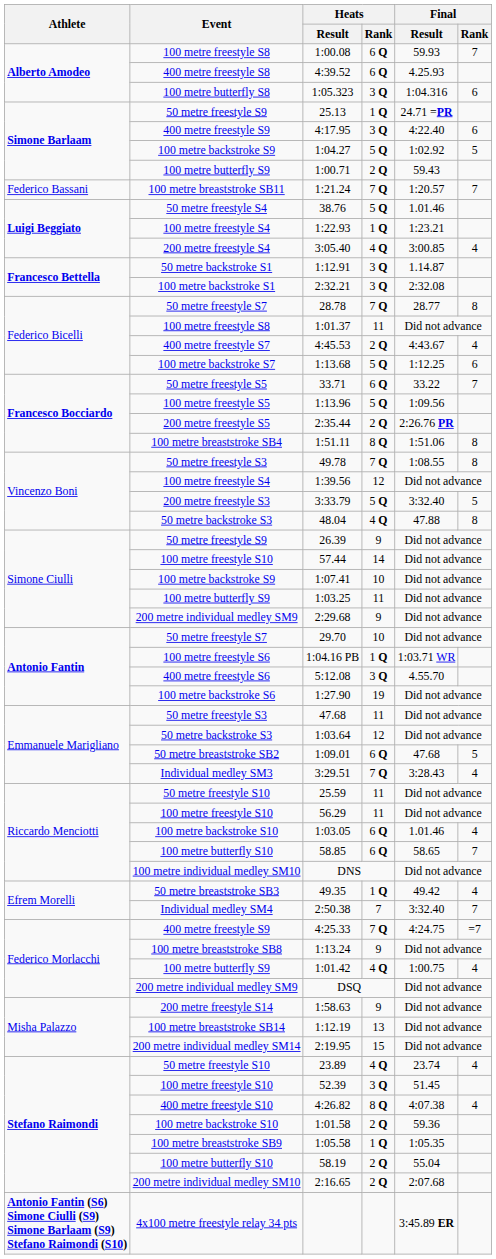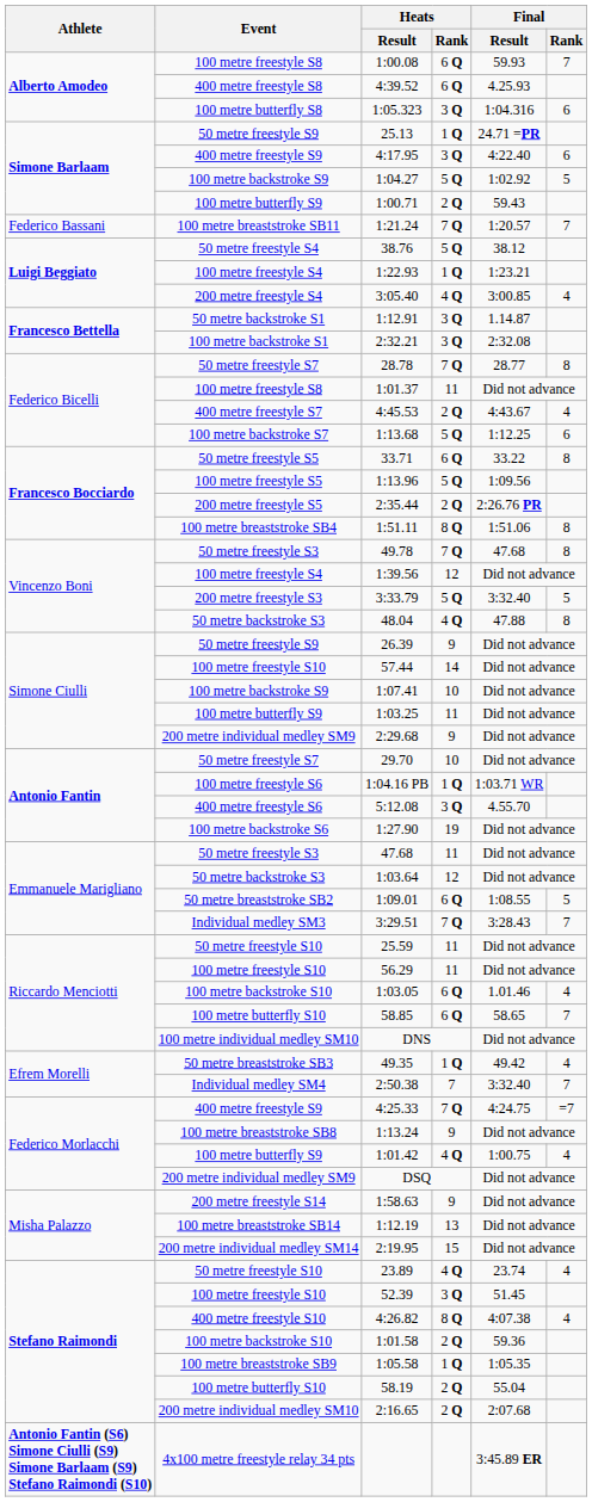 <table class=wikitable style="font-size:90%">
 <tr>
 <th rowspan="2">Athlete</th>
 <th rowspan="2">Event</th>
 <th colspan="2">Heats</th>
 <th colspan="2">Final</th>
 </tr>
 <tr>
 <th>Result</th>
 <th>Rank</th>
 <th>Result</th>
 <th>Rank</th>
 </tr>
 <tr align="center">
 <td align=left rowspan="3"><strong><a href='#'>Alberto Amodeo</a></strong></td>
 <td><a href='#'>100 metre freestyle S8</a></td>
 <td>1:00.08</td>
 <td>6 <strong>Q</strong></td>
 <td>59.93</td>
 <td>7</td>
 </tr>
 <tr align="center">
 <td><a href='#'>400 metre freestyle S8</a></td>
 <td>4:39.52</td>
 <td>6 <strong>Q</strong></td>
 <td>4.25.93</td>
 <td></td>
 </tr>
 <tr align="center">
 <td><a href='#'>100 metre butterfly S8</a></td>
 <td>1:05.323</td>
 <td>3 <strong>Q</strong></td>
 <td>1:04.316</td>
 <td>6</td>
 </tr>
 <tr align="center">
 <td align=left rowspan="4"><strong><a href='#'>Simone Barlaam</a></strong></td>
 <td><a href='#'>50 metre freestyle S9</a></td>
 <td>25.13</td>
 <td>1 <strong>Q</strong></td>
 <td>24.71 =<strong><a href='#'>PR</a></strong></td>
 <td></td>
 </tr>
 <tr align="center">
 <td><a href='#'>400 metre freestyle S9</a></td>
 <td>4:17.95</td>
 <td>3 <strong>Q</strong></td>
 <td>4:22.40</td>
 <td>6</td>
 </tr>
 <tr align="center">
 <td><a href='#'>100 metre backstroke S9</a></td>
 <td>1:04.27</td>
 <td>5 <strong>Q</strong></td>
 <td>1:02.92</td>
 <td>5</td>
 </tr>
 <tr align=center>
 <td><a href='#'>100 metre butterfly S9</a></td>
 <td>1:00.71</td>
 <td>2 <strong>Q</strong></td>
 <td>59.43</td>
 <td></td>
 </tr>
 <tr align=center>
 <td align=left><a href='#'>Federico Bassani</a></td>
 <td><a href='#'>100 metre breaststroke SB11</a></td>
 <td>1:21.24</td>
 <td>7 <strong>Q</strong></td>
 <td>1:20.57</td>
 <td>7</td>
 </tr>
 <tr align=center>
 <td align=left rowspan=3><strong><a href='#'>Luigi Beggiato</a></strong></td>
 <td><a href='#'>50 metre freestyle S4</a></td>
 <td>38.76</td>
 <td>5 <strong>Q</strong></td>
-<td>1.01.46</td>
+<td>38.12</td>
 <td></td>
 </tr>
 <tr align=center>
 <td><a href='#'>100 metre freestyle S4</a></td>
 <td>1:22.93</td>
 <td>1 <strong>Q</strong></td>
 <td>1:23.21</td>
 <td></td>
 </tr>
 <tr align=center>
 <td><a href='#'>200 metre freestyle S4</a></td>
 <td>3:05.40</td>
 <td>4 <strong>Q</strong></td>
 <td>3:00.85</td>
 <td>4</td>
 </tr>
 <tr align=center>
 <td align=left rowspan=2><strong><a href='#'>Francesco Bettella</a></strong></td>
 <td><a href='#'>50 metre backstroke S1</a></td>
 <td>1:12.91</td>
 <td>3 <strong>Q</strong></td>
 <td>1.14.87</td>
 <td></td>
 </tr>
 <tr align=center>
 <td><a href='#'>100 metre backstroke S1</a></td>
 <td>2:32.21</td>
 <td>3 <strong>Q</strong></td>
 <td>2:32.08</td>
 <td></td>
 </tr>
 <tr align="center">
 <td align=left rowspan="4"><a href='#'>Federico Bicelli</a></td>
 <td><a href='#'>50 metre freestyle S7</a></td>
 <td>28.78</td>
 <td>7 <strong>Q</strong></td>
 <td>28.77</td>
 <td>8</td>
 </tr>
 <tr align=center>
 <td><a href='#'>100 metre freestyle S8</a></td>
 <td>1:01.37</td>
 <td>11</td>
 <td colspan=2>Did not advance</td>
 </tr>
 <tr align="center">
 <td><a href='#'>400 metre freestyle S7</a></td>
 <td>4:45.53</td>
 <td>2 <strong>Q</strong></td>
 <td>4:43.67</td>
 <td>4</td>
 </tr>
 <tr align="center">
 <td><a href='#'>100 metre backstroke S7</a></td>
 <td>1:13.68</td>
 <td>5 <strong>Q</strong></td>
 <td>1:12.25</td>
 <td>6</td>
 </tr>
 <tr align="center">
 <td align=left rowspan="4"><strong><a href='#'>Francesco Bocciardo</a></strong></td>
 <td><a href='#'>50 metre freestyle S5</a></td>
 <td>33.71</td>
 <td>6 <strong>Q</strong></td>
 <td>33.22</td>
-<td>7</td>
+<td>8</td>
 </tr>
 <tr align="center">
 <td><a href='#'>100 metre freestyle S5</a></td>
 <td>1:13.96</td>
 <td>5 <strong>Q</strong></td>
 <td>1:09.56</td>
 <td></td>
 </tr>
 <tr align=center>
 <td><a href='#'>200 metre freestyle S5</a></td>
 <td>2:35.44</td>
 <td>2 <strong>Q</strong></td>
 <td>2:26.76 <strong><a href='#'>PR</a></strong></td>
 <td></td>
 </tr>
 <tr align="center">
 <td><a href='#'>100 metre breaststroke SB4</a></td>
 <td>1:51.11</td>
 <td>8 <strong>Q</strong></td>
 <td>1:51.06</td>
 <td>8</td>
 </tr>
 <tr align=center>
 <td align=left rowspan="4"><a href='#'>Vincenzo Boni</a></td>
 <td><a href='#'>50 metre freestyle S3</a></td>
 <td>49.78</td>
 <td>7 <strong>Q</strong></td>
-<td>1:08.55</td>
+<td>47.68</td>
 <td>8</td>
 </tr>
 <tr align="center">
 <td><a href='#'>100 metre freestyle S4</a></td>
 <td>1:39.56</td>
 <td>12</td>
 <td colspan="2">Did not advance</td>
 </tr>
 <tr align="center">
 <td><a href='#'>200 metre freestyle S3</a></td>
 <td>3:33.79</td>
 <td>5 <strong>Q</strong></td>
 <td>3:32.40</td>
 <td>5</td>
 </tr>
 <tr align="center">
 <td><a href='#'>50 metre backstroke S3</a></td>
 <td>48.04</td>
 <td>4 <strong>Q</strong></td>
 <td>47.88</td>
 <td>8</td>
 </tr>
 <tr align="center">
 <td align=left rowspan="5"><a href='#'>Simone Ciulli</a></td>
 <td><a href='#'>50 metre freestyle S9</a></td>
 <td>26.39</td>
 <td>9</td>
 <td colspan="2">Did not advance</td>
 </tr>
 <tr align="center">
 <td><a href='#'>100 metre freestyle S10</a></td>
 <td>57.44</td>
 <td>14</td>
 <td colspan="2">Did not advance</td>
 </tr>
 <tr align="center">
 <td><a href='#'>100 metre backstroke S9</a></td>
 <td>1:07.41</td>
 <td>10</td>
 <td colspan="2">Did not advance</td>
 </tr>
 <tr align=center>
 <td><a href='#'>100 metre butterfly S9</a></td>
 <td>1:03.25</td>
 <td>11</td>
 <td colspan="2">Did not advance</td>
 </tr>
 <tr align=center>
 <td><a href='#'>200 metre individual medley SM9</a></td>
 <td>2:29.68</td>
 <td>9</td>
 <td colspan="2">Did not advance</td>
 </tr>
 <tr align="center">
 <td align=left rowspan="4"><strong><a href='#'>Antonio Fantin</a></strong></td>
 <td><a href='#'>50 metre freestyle S7</a></td>
 <td>29.70</td>
 <td>10</td>
 <td colspan="2">Did not advance</td>
 </tr>
 <tr align=center>
 <td><a href='#'>100 metre freestyle S6</a></td>
 <td>1:04.16 PB</td>
 <td>1 <strong>Q</strong></td>
 <td>1:03.71 <a href='#'> WR</a></td>
 <td></td>
 </tr>
 <tr align=center>
 <td><a href='#'>400 metre freestyle S6</a></td>
 <td>5:12.08</td>
 <td>3 <strong>Q</strong></td>
 <td>4.55.70</td>
 <td></td>
 </tr>
 <tr align="center">
 <td><a href='#'>100 metre backstroke S6</a></td>
 <td>1:27.90</td>
 <td>19</td>
 <td colspan="2">Did not advance</td>
 </tr>
 <tr align="center">
 <td align=left rowspan="4"><a href='#'>Emmanuele Marigliano</a></td>
 <td><a href='#'>50 metre freestyle S3</a></td>
 <td>47.68</td>
 <td>11</td>
 <td colspan="2">Did not advance</td>
 </tr>
 <tr align="center">
 <td><a href='#'>50 metre backstroke S3</a></td>
 <td>1:03.64</td>
 <td>12</td>
 <td colspan="2">Did not advance</td>
 </tr>
 <tr align=center>
 <td><a href='#'>50 metre breaststroke SB2</a></td>
 <td>1:09.01</td>
 <td>6 <strong>Q</strong></td>
-<td>47.68</td>
+<td>1:08.55</td>
 <td>5</td>
 </tr>
 <tr align=center>
 <td><a href='#'>Individual medley SM3</a></td>
 <td>3:29.51</td>
 <td>7 <strong>Q</strong></td>
 <td>3:28.43</td>
-<td>4</td>
+<td>7</td>
 </tr>
 <tr align="center">
 <td align=left rowspan="5"><a href='#'>Riccardo Menciotti</a></td>
 <td><a href='#'>50 metre freestyle S10</a></td>
 <td>25.59</td>
 <td>11</td>
 <td colspan="2">Did not advance</td>
 </tr>
 <tr align=center>
 <td><a href='#'>100 metre freestyle S10</a></td>
 <td>56.29</td>
 <td>11</td>
 <td colspan=2>Did not advance</td>
 </tr>
 <tr align="center">
 <td><a href='#'>100 metre backstroke S10</a></td>
 <td>1:03.05</td>
 <td>6 <strong>Q</strong></td>
 <td>1.01.46</td>
 <td>4</td>
 </tr>
 <tr align="center">
 <td><a href='#'>100 metre butterfly S10</a></td>
 <td>58.85</td>
 <td>6 <strong>Q</strong></td>
 <td>58.65</td>
 <td>7</td>
 </tr>
 <tr align=center>
 <td><a href='#'>100 metre individual medley SM10</a></td>
 <td colspan="2">DNS</td>
 <td colspan="2">Did not advance</td>
 </tr>
 <tr align=center>
 <td align=left rowspan=2><a href='#'>Efrem Morelli</a></td>
 <td><a href='#'>50 metre breaststroke SB3</a></td>
 <td>49.35</td>
 <td>1 <strong>Q</strong></td>
 <td>49.42</td>
 <td>4</td>
 </tr>
 <tr align=center>
 <td><a href='#'>Individual medley SM4</a></td>
 <td>2:50.38</td>
 <td>7</td>
 <td>3:32.40</td>
 <td>7</td>
 </tr>
 <tr align="center">
 <td align=left rowspan="4"><a href='#'>Federico Morlacchi</a></td>
 <td><a href='#'>400 metre freestyle S9</a></td>
 <td>4:25.33</td>
 <td>7 <strong>Q</strong></td>
 <td>4:24.75</td>
 <td>=7</td>
 </tr>
 <tr align="center">
 <td><a href='#'>100 metre breaststroke SB8</a></td>
 <td>1:13.24</td>
 <td>9</td>
 <td colspan="2">Did not advance</td>
 </tr>
 <tr align=center>
 <td><a href='#'>100 metre butterfly S9</a></td>
 <td>1:01.42</td>
 <td>4 <strong>Q</strong></td>
 <td>1:00.75</td>
 <td>4</td>
 </tr>
 <tr align=center>
 <td><a href='#'>200 metre individual medley SM9</a></td>
 <td colspan="2">DSQ</td>
 <td colspan="2">Did not advance</td>
 </tr>
 <tr align="center">
 <td align=left rowspan="3"><a href='#'>Misha Palazzo</a></td>
 <td><a href='#'>200 metre freestyle S14</a></td>
 <td>1:58.63</td>
 <td>9</td>
 <td colspan="2">Did not advance</td>
 </tr>
 <tr align="center">
 <td><a href='#'>100 metre breaststroke SB14</a></td>
 <td>1:12.19</td>
 <td>13</td>
 <td colspan="2">Did not advance</td>
 </tr>
 <tr align=center>
 <td><a href='#'>200 metre individual medley SM14</a></td>
 <td>2:19.95</td>
 <td>15</td>
 <td colspan="2">Did not advance</td>
 </tr>
 <tr align=center>
 <td align=left rowspan=7><strong><a href='#'>Stefano Raimondi</a></strong></td>
 <td><a href='#'>50 metre freestyle S10</a></td>
 <td>23.89</td>
 <td>4 <strong>Q</strong></td>
 <td>23.74</td>
 <td>4</td>
 </tr>
 <tr align="center">
 <td><a href='#'>100 metre freestyle S10</a></td>
 <td>52.39</td>
 <td>3 <strong>Q</strong></td>
 <td>51.45</td>
 <td></td>
 </tr>
 <tr align="center">
 <td><a href='#'>400 metre freestyle S10</a></td>
 <td>4:26.82</td>
 <td>8 <strong>Q</strong></td>
 <td>4:07.38</td>
 <td>4</td>
 </tr>
 <tr align="center">
 <td><a href='#'>100 metre backstroke S10</a></td>
 <td>1:01.58</td>
 <td>2 <strong>Q</strong></td>
 <td>59.36</td>
 <td></td>
 </tr>
 <tr align=center>
 <td><a href='#'>100 metre breaststroke SB9</a></td>
 <td>1:05.58</td>
 <td>1 <strong>Q</strong></td>
 <td>1:05.35</td>
 <td></td>
 </tr>
 <tr align=center>
 <td><a href='#'>100 metre butterfly S10</a></td>
 <td>58.19</td>
 <td>2 <strong>Q</strong></td>
 <td>55.04</td>
 <td></td>
 </tr>
 <tr align=center>
 <td><a href='#'>200 metre individual medley SM10</a></td>
 <td>2:16.65</td>
 <td>2 <strong>Q</strong></td>
 <td>2:07.68</td>
 <td></td>
 </tr>
 <tr align=center>
 <td align=left><strong><a href='#'>Antonio Fantin</a> (<a href='#'>S6</a>)<br><a href='#'>Simone Ciulli</a> (<a href='#'>S9</a>)<br><a href='#'>Simone Barlaam</a> (<a href='#'>S9</a>) <br><a href='#'>Stefano Raimondi</a> (<a href='#'>S10</a>)</strong></td>
 <td align=center><a href='#'>4x100 metre freestyle relay 34 pts</a></td>
 <td></td>
 <td></td>
 <td>3:45.89 <strong>ER</strong></td>
 <td></td>
 </tr>
 </table>
